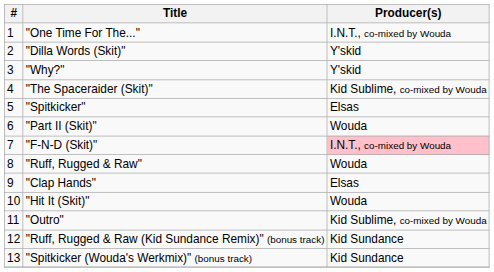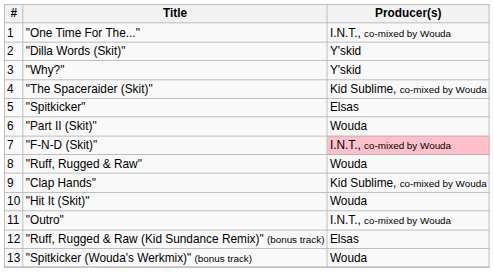 <table class="wikitable">
 <tr>
 <th align="center">#</th>
 <th align="center">Title</th>
 <th align="center">Producer(s)</th>
 </tr>
 <tr>
 <td>1</td>
 <td>"One Time For The..."</td>
 <td>I.N.T., <small>co-mixed by Wouda</small></td>
 </tr>
 <tr>
 <td>2</td>
 <td>"Dilla Words (Skit)"</td>
 <td>Y'skid</td>
 </tr>
 <tr>
 <td>3</td>
 <td>"Why?"</td>
 <td>Y'skid</td>
 </tr>
 <tr>
 <td>4</td>
 <td>"The Spaceraider (Skit)"</td>
 <td>Kid Sublime, <small>co-mixed by Wouda</small></td>
 </tr>
 <tr>
 <td>5</td>
 <td>"Spitkicker"</td>
 <td>Elsas</td>
 </tr>
 <tr>
 <td>6</td>
 <td>"Part II (Skit)"</td>
 <td>Wouda</td>
 </tr>
 <tr>
 <td>7</td>
 <td>"F-N-D (Skit)"</td>
 <td style="background: pink;">I.N.T., <small>co-mixed by Wouda</small></td>
 </tr>
 <tr>
 <td>8</td>
 <td>"Ruff, Rugged & Raw"</td>
 <td>Wouda</td>
 </tr>
 <tr>
 <td>9</td>
 <td>"Clap Hands"</td>
-<td>Elsas</td>
+<td>Kid Sublime, <small>co-mixed by Wouda</small></td>
 </tr>
 <tr>
 <td>10</td>
 <td>"Hit It (Skit)"</td>
 <td>Wouda</td>
 </tr>
 <tr>
 <td>11</td>
 <td>"Outro"</td>
-<td>Kid Sublime, <small>co-mixed by Wouda</small></td>
+<td>I.N.T., <small>co-mixed by Wouda</small></td>
 </tr>
 <tr>
 <td>12</td>
 <td>"Ruff, Rugged & Raw (Kid Sundance Remix)" <small>(bonus track)</small></td>
-<td>Kid Sundance</td>
+<td>Elsas</td>
 </tr>
 <tr>
 <td>13</td>
 <td>"Spitkicker (Wouda's Werkmix)" <small>(bonus track)</small></td>
-<td>Kid Sundance</td>
+<td>Wouda</td>
 </tr>
 <tr>
 </tr>
 </table>
